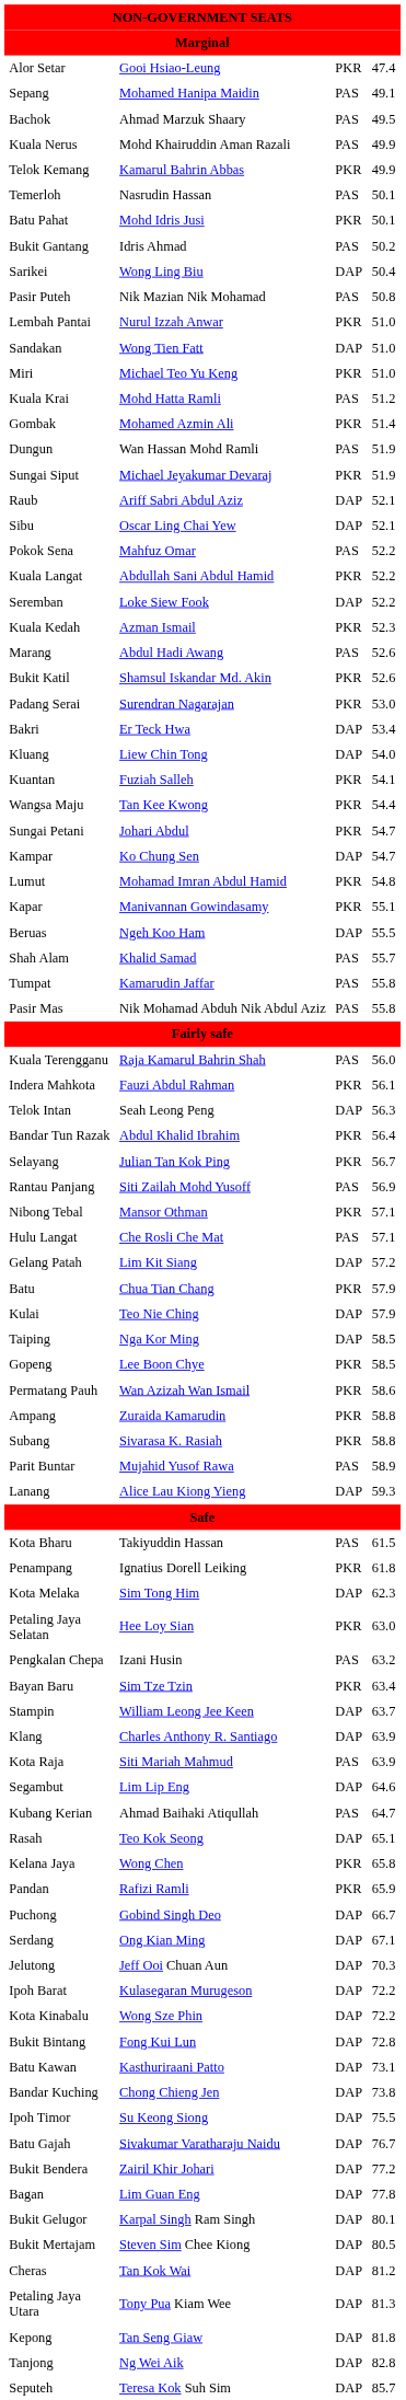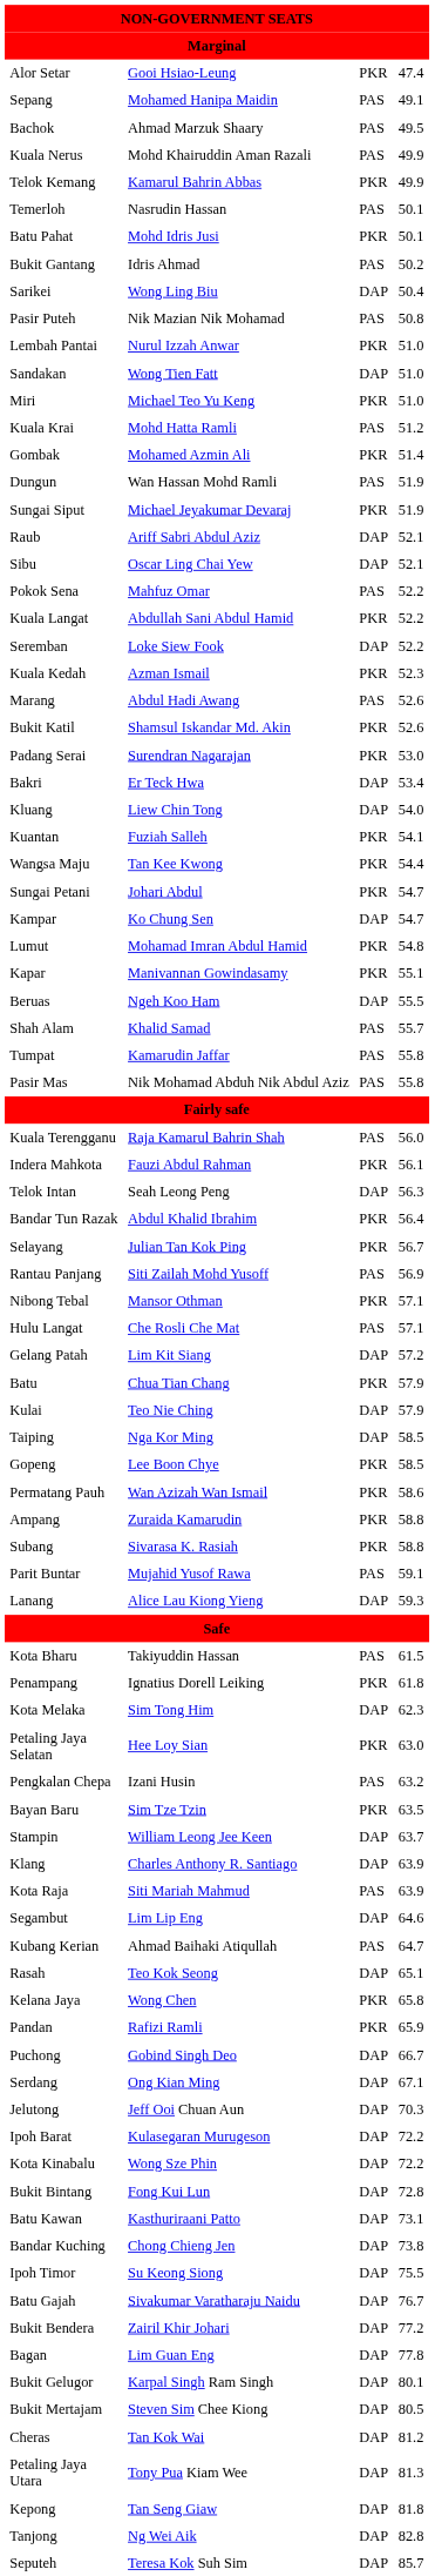 <table class="toccolours" cellpadding="5" cellspacing="0" style="float:left; margin-right:.5em; margin-top:.4em; font-size:90%;">
 <tr>
 <td colspan="4"  style="text-align:center; background:red;"><span><strong>NON-GOVERNMENT SEATS</strong></span></td>
 </tr>
 <tr>
 <td colspan="4"  style="text-align:center; background:red;"><span><strong>Marginal</strong></span></td>
 </tr>
 <tr>
 <td>Alor Setar</td>
 <td><a href='#'>Gooi Hsiao-Leung</a></td>
 <td>PKR</td>
 <td style="text-align:center;">47.4</td>
 </tr>
 <tr>
 <td>Sepang</td>
 <td><a href='#'>Mohamed Hanipa Maidin</a></td>
 <td>PAS</td>
 <td style="text-align:center;">49.1</td>
 </tr>
 <tr>
 <td>Bachok</td>
 <td>Ahmad Marzuk Shaary</td>
 <td>PAS</td>
 <td style="text-align:center;">49.5</td>
 </tr>
 <tr>
 <td>Kuala Nerus</td>
 <td>Mohd Khairuddin Aman Razali</td>
 <td>PAS</td>
 <td style="text-align:center;">49.9</td>
 </tr>
 <tr>
 <td>Telok Kemang</td>
 <td><a href='#'>Kamarul Bahrin Abbas</a></td>
 <td>PKR</td>
 <td style="text-align:center;">49.9</td>
 </tr>
 <tr>
 <td>Temerloh</td>
 <td>Nasrudin Hassan</td>
 <td>PAS</td>
 <td style="text-align:center;">50.1</td>
 </tr>
 <tr>
 <td>Batu Pahat</td>
 <td><a href='#'>Mohd Idris Jusi</a></td>
 <td>PKR</td>
 <td style="text-align:center;">50.1</td>
 </tr>
 <tr>
 <td>Bukit Gantang</td>
 <td>Idris Ahmad</td>
 <td>PAS</td>
 <td style="text-align:center;">50.2</td>
 </tr>
 <tr>
 <td>Sarikei</td>
 <td><a href='#'>Wong Ling Biu</a></td>
 <td>DAP</td>
 <td style="text-align:center;">50.4</td>
 </tr>
 <tr>
 <td>Pasir Puteh</td>
 <td>Nik Mazian Nik Mohamad</td>
 <td>PAS</td>
 <td style="text-align:center;">50.8</td>
 </tr>
 <tr>
 <td>Lembah Pantai</td>
 <td><a href='#'>Nurul Izzah Anwar</a></td>
 <td>PKR</td>
 <td style="text-align:center;">51.0</td>
 </tr>
 <tr>
 <td>Sandakan</td>
 <td><a href='#'>Wong Tien Fatt</a></td>
 <td>DAP</td>
 <td style="text-align:center;">51.0</td>
 </tr>
 <tr>
 <td>Miri</td>
 <td><a href='#'>Michael Teo Yu Keng</a></td>
 <td>PKR</td>
 <td style="text-align:center;">51.0</td>
 </tr>
 <tr>
 <td>Kuala Krai</td>
 <td><a href='#'>Mohd Hatta Ramli</a></td>
 <td>PAS</td>
 <td style="text-align:center;">51.2</td>
 </tr>
 <tr>
 <td>Gombak</td>
 <td><a href='#'>Mohamed Azmin Ali</a></td>
 <td>PKR</td>
 <td style="text-align:center;">51.4</td>
 </tr>
 <tr>
 <td>Dungun</td>
 <td>Wan Hassan Mohd Ramli</td>
 <td>PAS</td>
 <td style="text-align:center;">51.9</td>
 </tr>
 <tr>
 <td>Sungai Siput</td>
 <td><a href='#'>Michael Jeyakumar Devaraj</a></td>
 <td>PKR</td>
 <td style="text-align:center;">51.9</td>
 </tr>
 <tr>
 <td>Raub</td>
 <td><a href='#'>Ariff Sabri Abdul Aziz</a></td>
 <td>DAP</td>
 <td style="text-align:center;">52.1</td>
 </tr>
 <tr>
 <td>Sibu</td>
 <td><a href='#'>Oscar Ling Chai Yew</a></td>
 <td>DAP</td>
 <td style="text-align:center;">52.1</td>
 </tr>
 <tr>
 <td>Pokok Sena</td>
 <td><a href='#'>Mahfuz Omar</a></td>
 <td>PAS</td>
 <td style="text-align:center;">52.2</td>
 </tr>
 <tr>
 <td>Kuala Langat</td>
 <td><a href='#'>Abdullah Sani Abdul Hamid</a></td>
 <td>PKR</td>
 <td style="text-align:center;">52.2</td>
 </tr>
 <tr>
 <td>Seremban</td>
 <td><a href='#'>Loke Siew Fook</a></td>
 <td>DAP</td>
 <td style="text-align:center;">52.2</td>
 </tr>
 <tr>
 <td>Kuala Kedah</td>
 <td><a href='#'>Azman Ismail</a></td>
 <td>PKR</td>
 <td style="text-align:center;">52.3</td>
 </tr>
 <tr>
 <td>Marang</td>
 <td><a href='#'>Abdul Hadi Awang</a></td>
 <td>PAS</td>
 <td style="text-align:center;">52.6</td>
 </tr>
 <tr>
 <td>Bukit Katil</td>
 <td><a href='#'>Shamsul Iskandar Md. Akin</a></td>
 <td>PKR</td>
 <td style="text-align:center;">52.6</td>
 </tr>
 <tr>
 <td>Padang Serai</td>
 <td><a href='#'>Surendran Nagarajan</a></td>
 <td>PKR</td>
 <td style="text-align:center;">53.0</td>
 </tr>
 <tr>
 <td>Bakri</td>
 <td><a href='#'>Er Teck Hwa</a></td>
 <td>DAP</td>
 <td style="text-align:center;">53.4</td>
 </tr>
 <tr>
 <td>Kluang</td>
 <td><a href='#'>Liew Chin Tong</a></td>
 <td>DAP</td>
 <td style="text-align:center;">54.0</td>
 </tr>
 <tr>
 <td>Kuantan</td>
 <td><a href='#'>Fuziah Salleh</a></td>
 <td>PKR</td>
 <td style="text-align:center;">54.1</td>
 </tr>
 <tr>
 <td>Wangsa Maju</td>
 <td><a href='#'>Tan Kee Kwong</a></td>
 <td>PKR</td>
 <td style="text-align:center;">54.4</td>
 </tr>
 <tr>
 <td>Sungai Petani</td>
 <td><a href='#'>Johari Abdul</a></td>
 <td>PKR</td>
 <td style="text-align:center;">54.7</td>
 </tr>
 <tr>
 <td>Kampar</td>
 <td><a href='#'>Ko Chung Sen</a></td>
 <td>DAP</td>
 <td style="text-align:center;">54.7</td>
 </tr>
 <tr>
 <td>Lumut</td>
 <td><a href='#'>Mohamad Imran Abdul Hamid</a></td>
 <td>PKR</td>
 <td style="text-align:center;">54.8</td>
 </tr>
 <tr>
 <td>Kapar</td>
 <td><a href='#'>Manivannan Gowindasamy</a></td>
 <td>PKR</td>
 <td style="text-align:center;">55.1</td>
 </tr>
 <tr>
 <td>Beruas</td>
 <td><a href='#'>Ngeh Koo Ham</a></td>
 <td>DAP</td>
 <td style="text-align:center;">55.5</td>
 </tr>
 <tr>
 <td>Shah Alam</td>
 <td><a href='#'>Khalid Samad</a></td>
 <td>PAS</td>
 <td style="text-align:center;">55.7</td>
 </tr>
 <tr>
 <td>Tumpat</td>
 <td><a href='#'>Kamarudin Jaffar</a></td>
 <td>PAS</td>
 <td style="text-align:center;">55.8</td>
 </tr>
 <tr>
 <td>Pasir Mas</td>
 <td>Nik Mohamad Abduh Nik Abdul Aziz</td>
 <td>PAS</td>
 <td style="text-align:center;">55.8</td>
 </tr>
 <tr>
 <td colspan="4"  style="text-align:center; background:red;"><span><strong>Fairly safe</strong></span></td>
 </tr>
 <tr>
 <td>Kuala Terengganu</td>
 <td><a href='#'>Raja Kamarul Bahrin Shah</a></td>
 <td>PAS</td>
 <td style="text-align:center;">56.0</td>
 </tr>
 <tr>
 <td>Indera Mahkota</td>
 <td><a href='#'>Fauzi Abdul Rahman</a></td>
 <td>PKR</td>
 <td style="text-align:center;">56.1</td>
 </tr>
 <tr>
 <td>Telok Intan</td>
 <td>Seah Leong Peng</td>
 <td>DAP</td>
 <td style="text-align:center;">56.3</td>
 </tr>
 <tr>
 <td>Bandar Tun Razak</td>
 <td><a href='#'>Abdul Khalid Ibrahim</a></td>
 <td>PKR</td>
 <td style="text-align:center;">56.4</td>
 </tr>
 <tr>
 <td>Selayang</td>
 <td><a href='#'>Julian Tan Kok Ping</a></td>
 <td>PKR</td>
 <td style="text-align:center;">56.7</td>
 </tr>
 <tr>
 <td>Rantau Panjang</td>
 <td><a href='#'>Siti Zailah Mohd Yusoff</a></td>
 <td>PAS</td>
 <td style="text-align:center;">56.9</td>
 </tr>
 <tr>
 <td>Nibong Tebal</td>
 <td><a href='#'>Mansor Othman</a></td>
 <td>PKR</td>
 <td style="text-align:center;">57.1</td>
 </tr>
 <tr>
 <td>Hulu Langat</td>
 <td><a href='#'>Che Rosli Che Mat</a></td>
 <td>PAS</td>
 <td style="text-align:center;">57.1</td>
 </tr>
 <tr>
 <td>Gelang Patah</td>
 <td><a href='#'>Lim Kit Siang</a></td>
 <td>DAP</td>
 <td style="text-align:center;">57.2</td>
 </tr>
 <tr>
 <td>Batu</td>
 <td><a href='#'>Chua Tian Chang</a></td>
 <td>PKR</td>
 <td style="text-align:center;">57.9</td>
 </tr>
 <tr>
 <td>Kulai</td>
 <td><a href='#'>Teo Nie Ching</a></td>
 <td>DAP</td>
 <td style="text-align:center;">57.9</td>
 </tr>
 <tr>
 <td>Taiping</td>
 <td><a href='#'>Nga Kor Ming</a></td>
 <td>DAP</td>
 <td style="text-align:center;">58.5</td>
 </tr>
 <tr>
 <td>Gopeng</td>
 <td><a href='#'>Lee Boon Chye</a></td>
 <td>PKR</td>
 <td style="text-align:center;">58.5</td>
 </tr>
 <tr>
 <td>Permatang Pauh</td>
 <td><a href='#'>Wan Azizah Wan Ismail</a></td>
 <td>PKR</td>
 <td style="text-align:center;">58.6</td>
 </tr>
 <tr>
 <td>Ampang</td>
 <td><a href='#'>Zuraida Kamarudin</a></td>
 <td>PKR</td>
 <td style="text-align:center;">58.8</td>
 </tr>
 <tr>
 <td>Subang</td>
 <td><a href='#'>Sivarasa K. Rasiah</a></td>
 <td>PKR</td>
 <td style="text-align:center;">58.8</td>
 </tr>
 <tr>
 <td>Parit Buntar</td>
 <td><a href='#'>Mujahid Yusof Rawa</a></td>
 <td>PAS</td>
-<td style="text-align:center;">58.9</td>
+<td style="text-align:center;">59.1</td>
 </tr>
 <tr>
 <td>Lanang</td>
 <td><a href='#'>Alice Lau Kiong Yieng</a></td>
 <td>DAP</td>
 <td style="text-align:center;">59.3</td>
 </tr>
 <tr>
 <td colspan="4"  style="text-align:center; background:red;"><span><strong>Safe</strong></span></td>
 </tr>
 <tr>
 <td>Kota Bharu</td>
 <td>Takiyuddin Hassan</td>
 <td>PAS</td>
 <td style="text-align:center;">61.5</td>
 </tr>
 <tr>
 <td>Penampang</td>
 <td>Ignatius Dorell Leiking</td>
 <td>PKR</td>
 <td style="text-align:center;">61.8</td>
 </tr>
 <tr>
 <td>Kota Melaka</td>
 <td><a href='#'>Sim Tong Him</a></td>
 <td>DAP</td>
 <td style="text-align:center;">62.3</td>
 </tr>
 <tr>
 <td>Petaling Jaya<br>Selatan</td>
 <td><a href='#'>Hee Loy Sian</a></td>
 <td>PKR</td>
 <td style="text-align:center;">63.0</td>
 </tr>
 <tr>
 <td>Pengkalan Chepa</td>
 <td>Izani Husin</td>
 <td>PAS</td>
 <td style="text-align:center;">63.2</td>
 </tr>
 <tr>
 <td>Bayan Baru</td>
 <td><a href='#'>Sim Tze Tzin</a></td>
 <td>PKR</td>
-<td style="text-align:center;">63.4</td>
+<td style="text-align:center;">63.5</td>
 </tr>
 <tr>
 <td>Stampin</td>
 <td><a href='#'>William Leong Jee Keen</a></td>
 <td>DAP</td>
 <td style="text-align:center;">63.7</td>
 </tr>
 <tr>
 <td>Klang</td>
 <td><a href='#'>Charles Anthony R. Santiago</a></td>
 <td>DAP</td>
 <td style="text-align:center;">63.9</td>
 </tr>
 <tr>
 <td>Kota Raja</td>
 <td><a href='#'>Siti Mariah Mahmud</a></td>
 <td>PAS</td>
 <td style="text-align:center;">63.9</td>
 </tr>
 <tr>
 <td>Segambut</td>
 <td><a href='#'>Lim Lip Eng</a></td>
 <td>DAP</td>
 <td style="text-align:center;">64.6</td>
 </tr>
 <tr>
 <td>Kubang Kerian</td>
 <td>Ahmad Baihaki Atiqullah</td>
 <td>PAS</td>
 <td style="text-align:center;">64.7</td>
 </tr>
 <tr>
 <td>Rasah</td>
 <td><a href='#'>Teo Kok Seong</a></td>
 <td>DAP</td>
 <td style="text-align:center;">65.1</td>
 </tr>
 <tr>
 <td>Kelana Jaya</td>
 <td><a href='#'>Wong Chen</a></td>
 <td>PKR</td>
 <td style="text-align:center;">65.8</td>
 </tr>
 <tr>
 <td>Pandan</td>
 <td><a href='#'>Rafizi Ramli</a></td>
 <td>PKR</td>
 <td style="text-align:center;">65.9</td>
 </tr>
 <tr>
 <td>Puchong</td>
 <td><a href='#'>Gobind Singh Deo</a></td>
 <td>DAP</td>
 <td style="text-align:center;">66.7</td>
 </tr>
 <tr>
 <td>Serdang</td>
 <td><a href='#'>Ong Kian Ming</a></td>
 <td>DAP</td>
 <td style="text-align:center;">67.1</td>
 </tr>
 <tr>
 <td>Jelutong</td>
 <td><a href='#'>Jeff Ooi</a> Chuan Aun</td>
 <td>DAP</td>
 <td style="text-align:center;">70.3</td>
 </tr>
 <tr>
 <td>Ipoh Barat</td>
 <td><a href='#'>Kulasegaran Murugeson</a></td>
 <td>DAP</td>
 <td style="text-align:center;">72.2</td>
 </tr>
 <tr>
 <td>Kota Kinabalu</td>
 <td><a href='#'>Wong Sze Phin</a></td>
 <td>DAP</td>
 <td style="text-align:center;">72.2</td>
 </tr>
 <tr>
 <td>Bukit Bintang</td>
 <td><a href='#'>Fong Kui Lun</a></td>
 <td>DAP</td>
 <td style="text-align:center;">72.8</td>
 </tr>
 <tr>
 <td>Batu Kawan</td>
 <td><a href='#'>Kasthuriraani Patto</a></td>
 <td>DAP</td>
 <td style="text-align:center;">73.1</td>
 </tr>
 <tr>
 <td>Bandar Kuching</td>
 <td><a href='#'>Chong Chieng Jen</a></td>
 <td>DAP</td>
 <td style="text-align:center;">73.8</td>
 </tr>
 <tr>
 <td>Ipoh Timor</td>
 <td><a href='#'>Su Keong Siong</a></td>
 <td>DAP</td>
 <td style="text-align:center;">75.5</td>
 </tr>
 <tr>
 <td>Batu Gajah</td>
 <td><a href='#'>Sivakumar Varatharaju Naidu</a></td>
 <td>DAP</td>
 <td style="text-align:center;">76.7</td>
 </tr>
 <tr>
 <td>Bukit Bendera</td>
 <td><a href='#'>Zairil Khir Johari</a></td>
 <td>DAP</td>
 <td style="text-align:center;">77.2</td>
 </tr>
 <tr>
 <td>Bagan</td>
 <td><a href='#'>Lim Guan Eng</a></td>
 <td>DAP</td>
 <td style="text-align:center;">77.8</td>
 </tr>
 <tr>
 <td>Bukit Gelugor</td>
 <td><a href='#'>Karpal Singh</a> Ram Singh</td>
 <td>DAP</td>
 <td style="text-align:center;">80.1</td>
 </tr>
 <tr>
 <td>Bukit Mertajam</td>
 <td><a href='#'>Steven Sim</a> Chee Kiong</td>
 <td>DAP</td>
 <td style="text-align:center;">80.5</td>
 </tr>
 <tr>
 <td>Cheras</td>
 <td><a href='#'>Tan Kok Wai</a></td>
 <td>DAP</td>
 <td style="text-align:center;">81.2</td>
 </tr>
 <tr>
 <td>Petaling Jaya<br>Utara</td>
 <td><a href='#'>Tony Pua</a> Kiam Wee</td>
 <td>DAP</td>
 <td style="text-align:center;">81.3</td>
 </tr>
 <tr>
 <td>Kepong</td>
 <td><a href='#'>Tan Seng Giaw</a></td>
 <td>DAP</td>
 <td style="text-align:center;">81.8</td>
 </tr>
 <tr>
 <td>Tanjong</td>
 <td><a href='#'>Ng Wei Aik</a></td>
 <td>DAP</td>
 <td style="text-align:center;">82.8</td>
 </tr>
 <tr>
 <td>Seputeh</td>
 <td><a href='#'>Teresa Kok</a> Suh Sim</td>
 <td>DAP</td>
 <td style="text-align:center;">85.7</td>
 </tr>
 </table>
